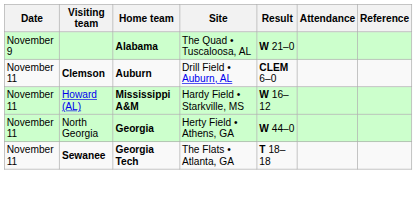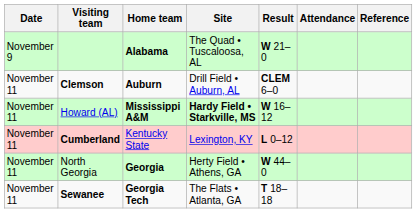 <table class="wikitable" style="font-size:95%;">
 <tr>
 <th>Date</th>
 <th>Visiting team</th>
 <th>Home team</th>
 <th>Site</th>
 <th>Result</th>
 <th>Attendance</th>
 <th class="unsortable">Reference</th>
 </tr>
 <tr bgcolor=ccffcc>
 <td>November 9</td>
 <td></td>
 <td><strong>Alabama</strong></td>
 <td>The Quad • Tuscaloosa, AL</td>
 <td><strong>W</strong> 21–0</td>
 <td></td>
 <td></td>
 </tr>
 <tr bgcolor=>
 <td>November 11</td>
 <td><strong>Clemson</strong></td>
 <td><strong>Auburn</strong></td>
 <td>Drill Field • <a href='#'>Auburn, AL</a></td>
 <td><strong>CLEM</strong> 6–0</td>
 <td></td>
 <td></td>
 </tr>
 <tr bgcolor=ccffcc>
 <td>November 11</td>
 <td><a href='#'>Howard (AL)</a></td>
 <td><strong>Mississippi A&M</strong></td>
-<td>Hardy Field • Starkville, MS</td>
+<td><strong>Hardy Field • Starkville, MS</strong></td>
 <td><strong>W</strong> 16–12</td>
+<td></td>
+<td></td>
+</tr>
+<tr bgcolor=ffcccc>
+<td>November 11</td>
+<td><strong>Cumberland</strong></td>
+<td><a href='#'>Kentucky State</a></td>
+<td><a href='#'>Lexington, KY</a></td>
+<td><strong>L</strong> 0–12</td>
 <td></td>
 <td></td>
 </tr>
 <tr bgcolor=ccffcc>
 <td>November 11</td>
 <td>North Georgia</td>
 <td><strong>Georgia</strong></td>
 <td>Herty Field • Athens, GA</td>
 <td><strong>W</strong> 44–0</td>
 <td></td>
 <td></td>
 </tr>
 <tr bgcolor=>
 <td>November 11</td>
 <td><strong>Sewanee</strong></td>
 <td><strong>Georgia Tech</strong></td>
 <td>The Flats • Atlanta, GA</td>
 <td><strong>T</strong> 18–18</td>
 <td></td>
 <td></td>
 </tr>
 </table>
